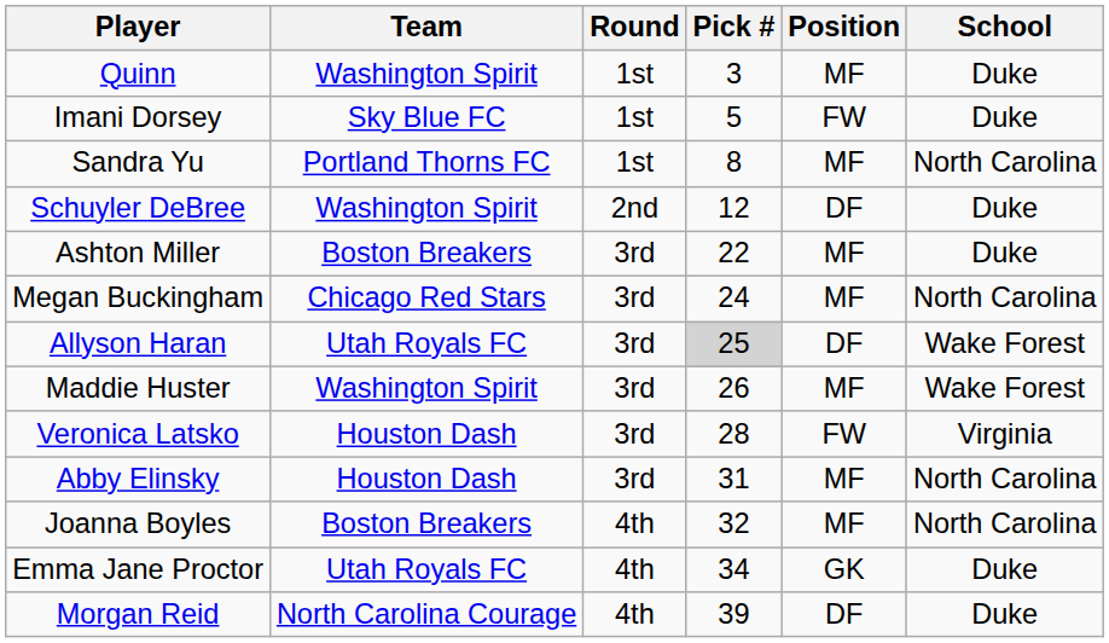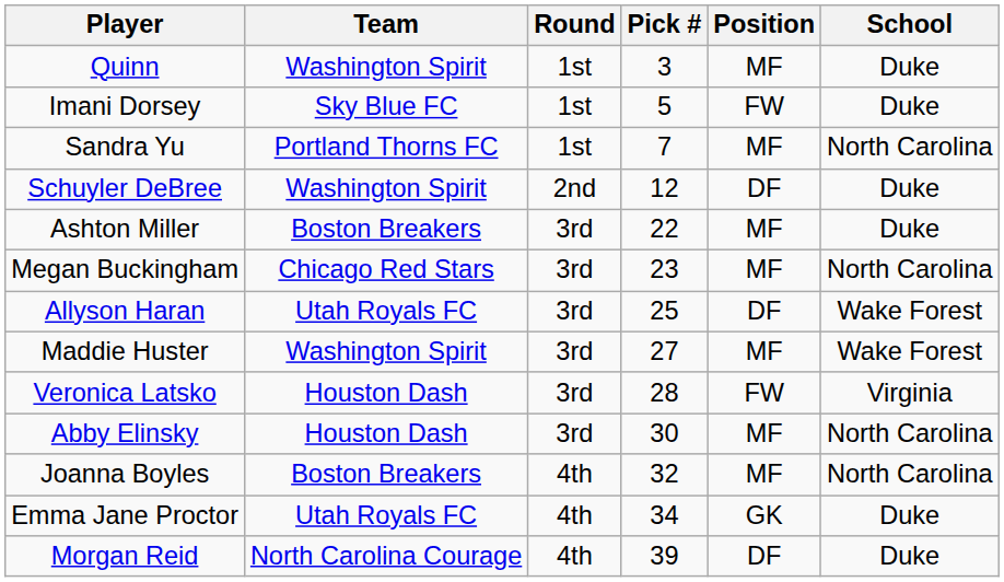 <table class="wikitable sortable" style="text-align: center;">
 <tr>
 <th>Player</th>
 <th>Team</th>
 <th>Round</th>
 <th>Pick #</th>
 <th>Position</th>
 <th>School</th>
 </tr>
 <tr>
 <td> <a href='#'>Quinn</a></td>
 <td><a href='#'>Washington Spirit</a></td>
 <td>1st</td>
 <td>3</td>
 <td>MF</td>
 <td>Duke</td>
 </tr>
 <tr>
 <td> Imani Dorsey</td>
 <td><a href='#'>Sky Blue FC</a></td>
 <td>1st</td>
 <td>5</td>
 <td>FW</td>
 <td>Duke</td>
 </tr>
 <tr>
 <td> Sandra Yu</td>
 <td><a href='#'>Portland Thorns FC</a></td>
 <td>1st</td>
-<td>8</td>
+<td>7</td>
 <td>MF</td>
 <td>North Carolina</td>
 </tr>
 <tr>
 <td> <a href='#'>Schuyler DeBree</a></td>
 <td><a href='#'>Washington Spirit</a></td>
 <td>2nd</td>
 <td>12</td>
 <td>DF</td>
 <td>Duke</td>
 </tr>
 <tr>
 <td> Ashton Miller</td>
 <td><a href='#'>Boston Breakers</a></td>
 <td>3rd</td>
 <td>22</td>
 <td>MF</td>
 <td>Duke</td>
 </tr>
 <tr>
 <td> Megan Buckingham</td>
 <td><a href='#'>Chicago Red Stars</a></td>
 <td>3rd</td>
-<td>24</td>
+<td>23</td>
 <td>MF</td>
 <td>North Carolina</td>
 </tr>
 <tr>
 <td> <a href='#'>Allyson Haran</a></td>
 <td><a href='#'>Utah Royals FC</a></td>
 <td>3rd</td>
-<td style="background: lightgrey;">25</td>
+<td>25</td>
 <td>DF</td>
 <td>Wake Forest</td>
 </tr>
 <tr>
 <td> Maddie Huster</td>
 <td><a href='#'>Washington Spirit</a></td>
 <td>3rd</td>
-<td>26</td>
+<td>27</td>
 <td>MF</td>
 <td>Wake Forest</td>
 </tr>
 <tr>
 <td> <a href='#'>Veronica Latsko</a></td>
 <td><a href='#'>Houston Dash</a></td>
 <td>3rd</td>
 <td>28</td>
 <td>FW</td>
 <td>Virginia</td>
 </tr>
 <tr>
 <td> <a href='#'>Abby Elinsky</a></td>
 <td><a href='#'>Houston Dash</a></td>
 <td>3rd</td>
-<td>31</td>
+<td>30</td>
 <td>MF</td>
 <td>North Carolina</td>
 </tr>
 <tr>
 <td> Joanna Boyles</td>
 <td><a href='#'>Boston Breakers</a></td>
 <td>4th</td>
 <td>32</td>
 <td>MF</td>
 <td>North Carolina</td>
 </tr>
 <tr>
 <td> Emma Jane Proctor</td>
 <td><a href='#'>Utah Royals FC</a></td>
 <td>4th</td>
 <td>34</td>
 <td>GK</td>
 <td>Duke</td>
 </tr>
 <tr>
 <td> <a href='#'>Morgan Reid</a></td>
 <td><a href='#'>North Carolina Courage</a></td>
 <td>4th</td>
 <td>39</td>
 <td>DF</td>
 <td>Duke</td>
 </tr>
 </table>
